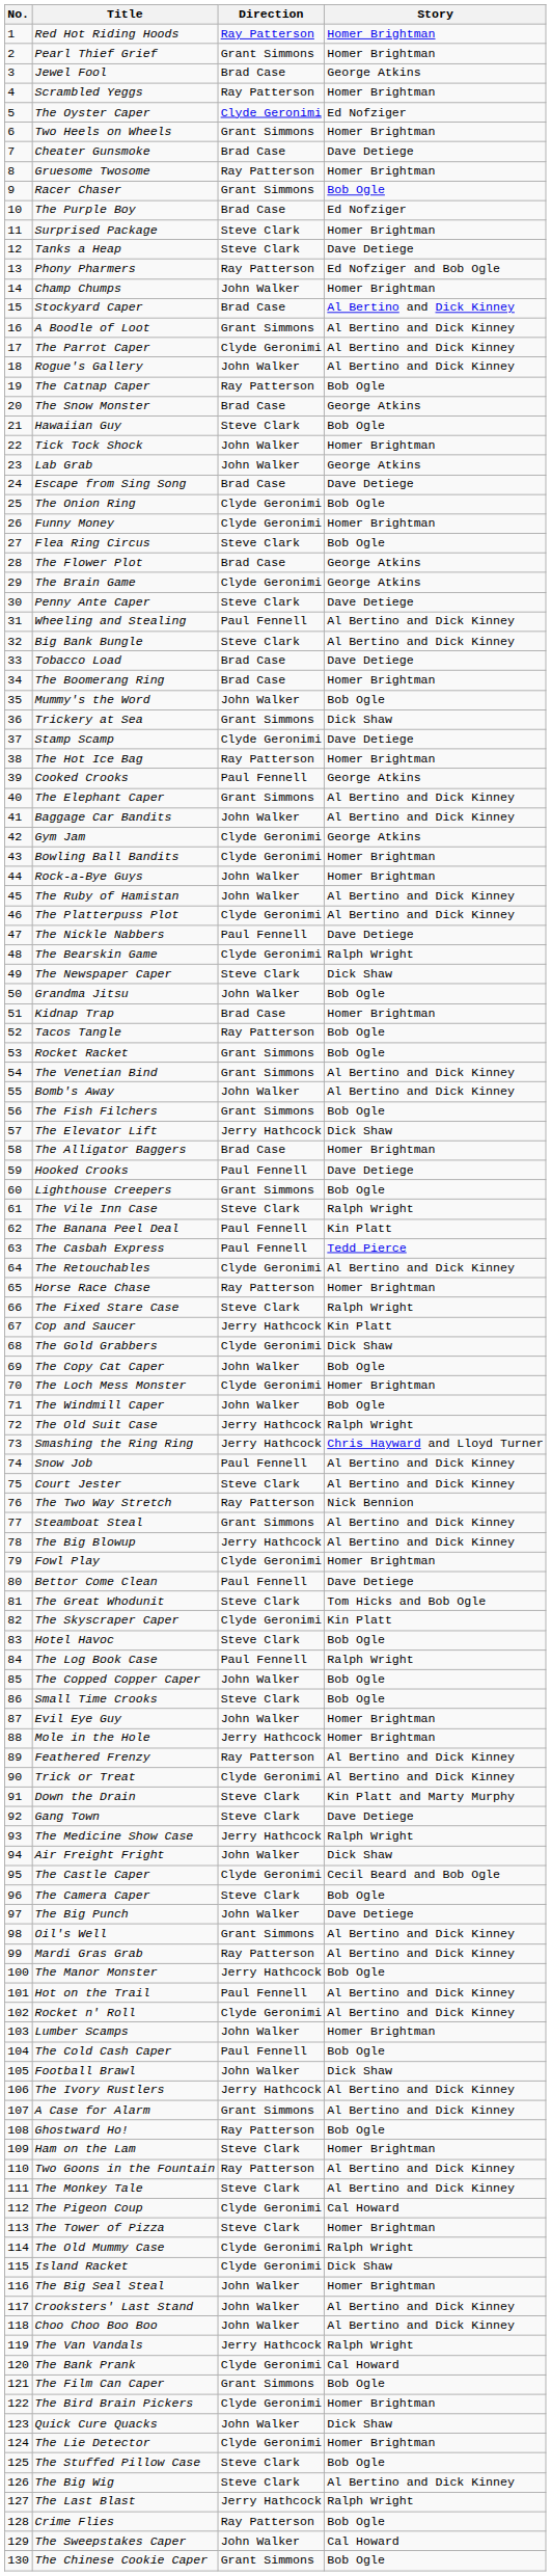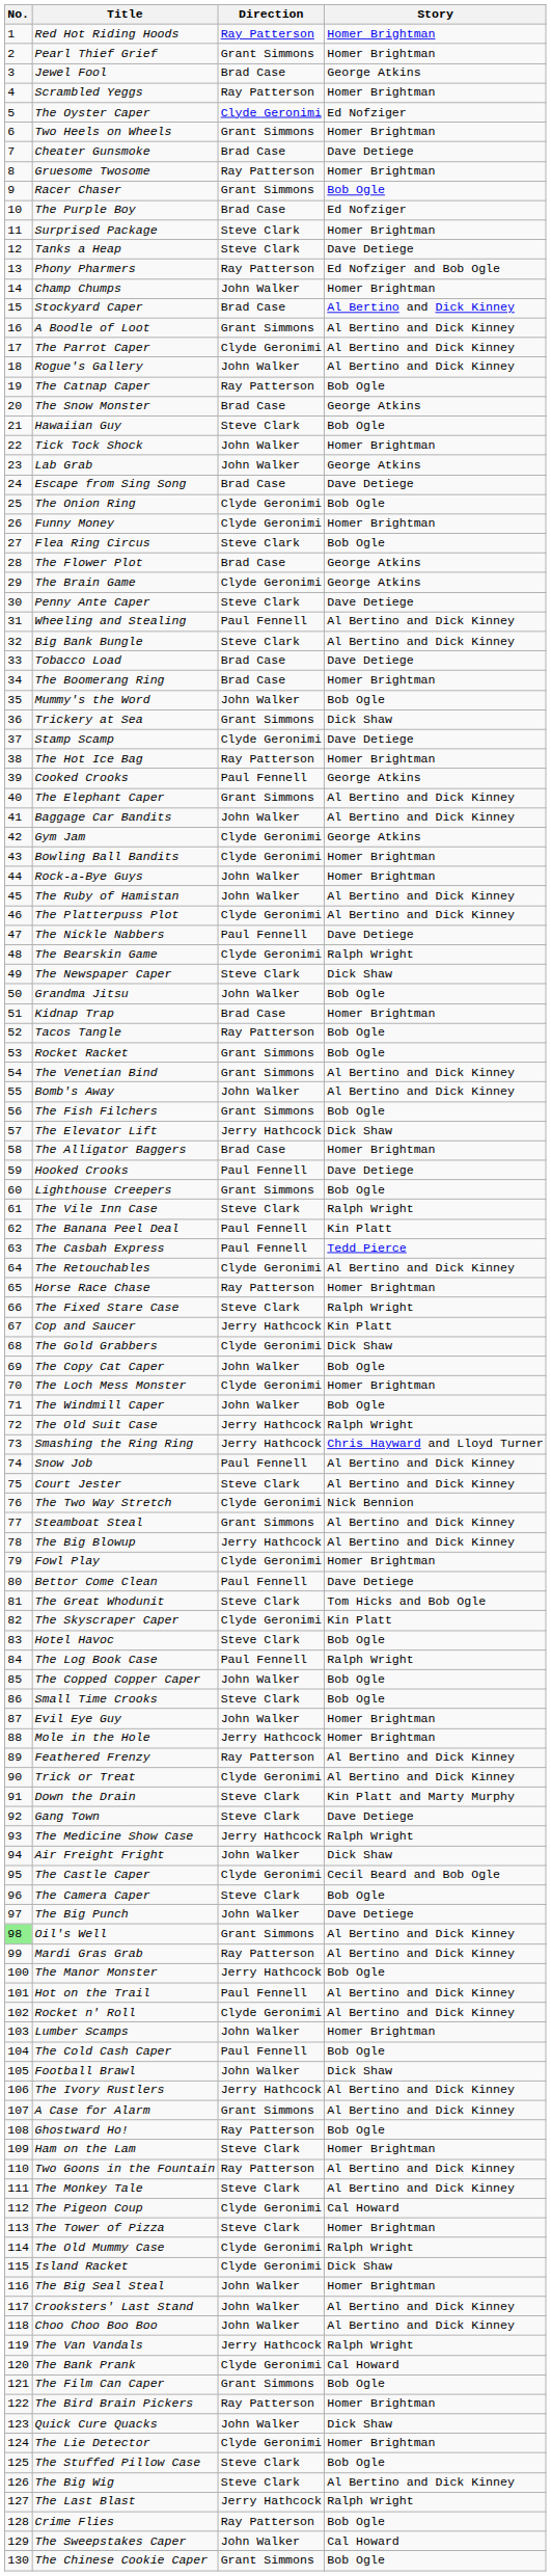 <table class="wikitable">
 <tr>
 <th>No.</th>
 <th>Title</th>
 <th>Direction</th>
 <th>Story</th>
 </tr>
 <tr>
 <td>1</td>
 <td><em>Red Hot Riding Hoods</em></td>
 <td><a href='#'>Ray Patterson</a></td>
 <td><a href='#'>Homer Brightman</a></td>
 </tr>
 <tr>
 <td>2</td>
 <td><em>Pearl Thief Grief</em></td>
 <td>Grant Simmons</td>
 <td>Homer Brightman</td>
 </tr>
 <tr>
 <td>3</td>
 <td><em>Jewel Fool</em></td>
 <td>Brad Case</td>
 <td>George Atkins</td>
 </tr>
 <tr>
 <td>4</td>
 <td><em>Scrambled Yeggs</em></td>
 <td>Ray Patterson</td>
 <td>Homer Brightman</td>
 </tr>
 <tr>
 <td>5</td>
 <td><em>The Oyster Caper</em></td>
 <td><a href='#'>Clyde Geronimi</a></td>
 <td>Ed Nofziger</td>
 </tr>
 <tr>
 <td>6</td>
 <td><em>Two Heels on Wheels</em></td>
 <td>Grant Simmons</td>
 <td>Homer Brightman</td>
 </tr>
 <tr>
 <td>7</td>
 <td><em>Cheater Gunsmoke</em></td>
 <td>Brad Case</td>
 <td>Dave Detiege</td>
 </tr>
 <tr>
 <td>8</td>
 <td><em>Gruesome Twosome</em></td>
 <td>Ray Patterson</td>
 <td>Homer Brightman</td>
 </tr>
 <tr>
 <td>9</td>
 <td><em>Racer Chaser</em></td>
 <td>Grant Simmons</td>
 <td><a href='#'>Bob Ogle</a></td>
 </tr>
 <tr>
 <td>10</td>
 <td><em>The Purple Boy</em></td>
 <td>Brad Case</td>
 <td>Ed Nofziger</td>
 </tr>
 <tr>
 <td>11</td>
 <td><em>Surprised Package</em></td>
 <td>Steve Clark</td>
 <td>Homer Brightman</td>
 </tr>
 <tr>
 <td>12</td>
 <td><em>Tanks a Heap</em></td>
 <td>Steve Clark</td>
 <td>Dave Detiege</td>
 </tr>
 <tr>
 <td>13</td>
 <td><em>Phony Pharmers</em></td>
 <td>Ray Patterson</td>
 <td>Ed Nofziger and Bob Ogle</td>
 </tr>
 <tr>
 <td>14</td>
 <td><em>Champ Chumps</em></td>
 <td>John Walker</td>
 <td>Homer Brightman</td>
 </tr>
 <tr>
 <td>15</td>
 <td><em>Stockyard Caper</em></td>
 <td>Brad Case</td>
 <td><a href='#'>Al Bertino</a> and <a href='#'>Dick Kinney</a></td>
 </tr>
 <tr>
 <td>16</td>
 <td><em>A Boodle of Loot</em></td>
 <td>Grant Simmons</td>
 <td>Al Bertino and Dick Kinney</td>
 </tr>
 <tr>
 <td>17</td>
 <td><em>The Parrot Caper</em></td>
 <td>Clyde Geronimi</td>
 <td>Al Bertino and Dick Kinney</td>
 </tr>
 <tr>
 <td>18</td>
 <td><em>Rogue's Gallery</em></td>
 <td>John Walker</td>
 <td>Al Bertino and Dick Kinney</td>
 </tr>
 <tr>
 <td>19</td>
 <td><em>The Catnap Caper</em></td>
 <td>Ray Patterson</td>
 <td>Bob Ogle</td>
 </tr>
 <tr>
 <td>20</td>
 <td><em>The Snow Monster</em></td>
 <td>Brad Case</td>
 <td>George Atkins</td>
 </tr>
 <tr>
 <td>21</td>
 <td><em>Hawaiian Guy</em></td>
 <td>Steve Clark</td>
 <td>Bob Ogle</td>
 </tr>
 <tr>
 <td>22</td>
 <td><em>Tick Tock Shock</em></td>
 <td>John Walker</td>
 <td>Homer Brightman</td>
 </tr>
 <tr>
 <td>23</td>
 <td><em>Lab Grab</em></td>
 <td>John Walker</td>
 <td>George Atkins</td>
 </tr>
 <tr>
 <td>24</td>
 <td><em>Escape from Sing Song</em></td>
 <td>Brad Case</td>
 <td>Dave Detiege</td>
 </tr>
 <tr>
 <td>25</td>
 <td><em>The Onion Ring</em></td>
 <td>Clyde Geronimi</td>
 <td>Bob Ogle</td>
 </tr>
 <tr>
 <td>26</td>
 <td><em>Funny Money</em></td>
 <td>Clyde Geronimi</td>
 <td>Homer Brightman</td>
 </tr>
 <tr>
 <td>27</td>
 <td><em>Flea Ring Circus</em></td>
 <td>Steve Clark</td>
 <td>Bob Ogle</td>
 </tr>
 <tr>
 <td>28</td>
 <td><em>The Flower Plot</em></td>
 <td>Brad Case</td>
 <td>George Atkins</td>
 </tr>
 <tr>
 <td>29</td>
 <td><em>The Brain Game</em></td>
 <td>Clyde Geronimi</td>
 <td>George Atkins</td>
 </tr>
 <tr>
 <td>30</td>
 <td><em>Penny Ante Caper</em></td>
 <td>Steve Clark</td>
 <td>Dave Detiege</td>
 </tr>
 <tr>
 <td>31</td>
 <td><em>Wheeling and Stealing</em></td>
 <td>Paul Fennell</td>
 <td>Al Bertino and Dick Kinney</td>
 </tr>
 <tr>
 <td>32</td>
 <td><em>Big Bank Bungle</em></td>
 <td>Steve Clark</td>
 <td>Al Bertino and Dick Kinney</td>
 </tr>
 <tr>
 <td>33</td>
 <td><em>Tobacco Load</em></td>
 <td>Brad Case</td>
 <td>Dave Detiege</td>
 </tr>
 <tr>
 <td>34</td>
 <td><em>The Boomerang Ring</em></td>
 <td>Brad Case</td>
 <td>Homer Brightman</td>
 </tr>
 <tr>
 <td>35</td>
 <td><em>Mummy's the Word</em></td>
 <td>John Walker</td>
 <td>Bob Ogle</td>
 </tr>
 <tr>
 <td>36</td>
 <td><em>Trickery at Sea</em></td>
 <td>Grant Simmons</td>
 <td>Dick Shaw</td>
 </tr>
 <tr>
 <td>37</td>
 <td><em>Stamp Scamp</em></td>
 <td>Clyde Geronimi</td>
 <td>Dave Detiege</td>
 </tr>
 <tr>
 <td>38</td>
 <td><em>The Hot Ice Bag</em></td>
 <td>Ray Patterson</td>
 <td>Homer Brightman</td>
 </tr>
 <tr>
 <td>39</td>
 <td><em>Cooked Crooks</em></td>
 <td>Paul Fennell</td>
 <td>George Atkins</td>
 </tr>
 <tr>
 <td>40</td>
 <td><em>The Elephant Caper</em></td>
 <td>Grant Simmons</td>
 <td>Al Bertino and Dick Kinney</td>
 </tr>
 <tr>
 <td>41</td>
 <td><em>Baggage Car Bandits</em></td>
 <td>John Walker</td>
 <td>Al Bertino and Dick Kinney</td>
 </tr>
 <tr>
 <td>42</td>
 <td><em>Gym Jam</em></td>
 <td>Clyde Geronimi</td>
 <td>George Atkins</td>
 </tr>
 <tr>
 <td>43</td>
 <td><em>Bowling Ball Bandits</em></td>
 <td>Clyde Geronimi</td>
 <td>Homer Brightman</td>
 </tr>
 <tr>
 <td>44</td>
 <td><em>Rock-a-Bye Guys</em></td>
 <td>John Walker</td>
 <td>Homer Brightman</td>
 </tr>
 <tr>
 <td>45</td>
 <td><em>The Ruby of Hamistan</em></td>
 <td>John Walker</td>
 <td>Al Bertino and Dick Kinney</td>
 </tr>
 <tr>
 <td>46</td>
 <td><em>The Platterpuss Plot</em></td>
 <td>Clyde Geronimi</td>
 <td>Al Bertino and Dick Kinney</td>
 </tr>
 <tr>
 <td>47</td>
 <td><em>The Nickle Nabbers</em></td>
 <td>Paul Fennell</td>
 <td>Dave Detiege</td>
 </tr>
 <tr>
 <td>48</td>
 <td><em>The Bearskin Game</em></td>
 <td>Clyde Geronimi</td>
 <td>Ralph Wright</td>
 </tr>
 <tr>
 <td>49</td>
 <td><em>The Newspaper Caper</em></td>
 <td>Steve Clark</td>
 <td>Dick Shaw</td>
 </tr>
 <tr>
 <td>50</td>
 <td><em>Grandma Jitsu</em></td>
 <td>John Walker</td>
 <td>Bob Ogle</td>
 </tr>
 <tr>
 <td>51</td>
 <td><em>Kidnap Trap</em></td>
 <td>Brad Case</td>
 <td>Homer Brightman</td>
 </tr>
 <tr>
 <td>52</td>
 <td><em>Tacos Tangle</em></td>
 <td>Ray Patterson</td>
 <td>Bob Ogle</td>
 </tr>
 <tr>
 <td>53</td>
 <td><em>Rocket Racket</em></td>
 <td>Grant Simmons</td>
 <td>Bob Ogle</td>
 </tr>
 <tr>
 <td>54</td>
 <td><em>The Venetian Bind</em></td>
 <td>Grant Simmons</td>
 <td>Al Bertino and Dick Kinney</td>
 </tr>
 <tr>
 <td>55</td>
 <td><em>Bomb's Away</em></td>
 <td>John Walker</td>
 <td>Al Bertino and Dick Kinney</td>
 </tr>
 <tr>
 <td>56</td>
 <td><em>The Fish Filchers</em></td>
 <td>Grant Simmons</td>
 <td>Bob Ogle</td>
 </tr>
 <tr>
 <td>57</td>
 <td><em>The Elevator Lift</em></td>
 <td>Jerry Hathcock</td>
 <td>Dick Shaw</td>
 </tr>
 <tr>
 <td>58</td>
 <td><em>The Alligator Baggers</em></td>
 <td>Brad Case</td>
 <td>Homer Brightman</td>
 </tr>
 <tr>
 <td>59</td>
 <td><em>Hooked Crooks</em></td>
 <td>Paul Fennell</td>
 <td>Dave Detiege</td>
 </tr>
 <tr>
 <td>60</td>
 <td><em>Lighthouse Creepers</em></td>
 <td>Grant Simmons</td>
 <td>Bob Ogle</td>
 </tr>
 <tr>
 <td>61</td>
 <td><em>The Vile Inn Case</em></td>
 <td>Steve Clark</td>
 <td>Ralph Wright</td>
 </tr>
 <tr>
 <td>62</td>
 <td><em>The Banana Peel Deal</em></td>
 <td>Paul Fennell</td>
 <td>Kin Platt</td>
 </tr>
 <tr>
 <td>63</td>
 <td><em>The Casbah Express</em></td>
 <td>Paul Fennell</td>
 <td><a href='#'>Tedd Pierce</a></td>
 </tr>
 <tr>
 <td>64</td>
 <td><em>The Retouchables</em></td>
 <td>Clyde Geronimi</td>
 <td>Al Bertino and Dick Kinney</td>
 </tr>
 <tr>
 <td>65</td>
 <td><em>Horse Race Chase</em></td>
 <td>Ray Patterson</td>
 <td>Homer Brightman</td>
 </tr>
 <tr>
 <td>66</td>
 <td><em>The Fixed Stare Case</em></td>
 <td>Steve Clark</td>
 <td>Ralph Wright</td>
 </tr>
 <tr>
 <td>67</td>
 <td><em>Cop and Saucer</em></td>
 <td>Jerry Hathcock</td>
 <td>Kin Platt</td>
 </tr>
 <tr>
 <td>68</td>
 <td><em>The Gold Grabbers</em></td>
 <td>Clyde Geronimi</td>
 <td>Dick Shaw</td>
 </tr>
 <tr>
 <td>69</td>
 <td><em>The Copy Cat Caper</em></td>
 <td>John Walker</td>
 <td>Bob Ogle</td>
 </tr>
 <tr>
 <td>70</td>
 <td><em>The Loch Mess Monster</em></td>
 <td>Clyde Geronimi</td>
 <td>Homer Brightman</td>
 </tr>
 <tr>
 <td>71</td>
 <td><em>The Windmill Caper</em></td>
 <td>John Walker</td>
 <td>Bob Ogle</td>
 </tr>
 <tr>
 <td>72</td>
 <td><em>The Old Suit Case</em></td>
 <td>Jerry Hathcock</td>
 <td>Ralph Wright</td>
 </tr>
 <tr>
 <td>73</td>
 <td><em>Smashing the Ring Ring</em></td>
 <td>Jerry Hathcock</td>
 <td><a href='#'>Chris Hayward</a> and Lloyd Turner</td>
 </tr>
 <tr>
 <td>74</td>
 <td><em>Snow Job</em></td>
 <td>Paul Fennell</td>
 <td>Al Bertino and Dick Kinney</td>
 </tr>
 <tr>
 <td>75</td>
 <td><em>Court Jester</em></td>
 <td>Steve Clark</td>
 <td>Al Bertino and Dick Kinney</td>
 </tr>
 <tr>
 <td>76</td>
 <td><em>The Two Way Stretch</em></td>
-<td>Ray Patterson</td>
+<td>Clyde Geronimi</td>
 <td>Nick Bennion</td>
 </tr>
 <tr>
 <td>77</td>
 <td><em>Steamboat Steal</em></td>
 <td>Grant Simmons</td>
 <td>Al Bertino and Dick Kinney</td>
 </tr>
 <tr>
 <td>78</td>
 <td><em>The Big Blowup</em></td>
 <td>Jerry Hathcock</td>
 <td>Al Bertino and Dick Kinney</td>
 </tr>
 <tr>
 <td>79</td>
 <td><em>Fowl Play</em></td>
 <td>Clyde Geronimi</td>
 <td>Homer Brightman</td>
 </tr>
 <tr>
 <td>80</td>
 <td><em>Bettor Come Clean</em></td>
 <td>Paul Fennell</td>
 <td>Dave Detiege</td>
 </tr>
 <tr>
 <td>81</td>
 <td><em>The Great Whodunit</em></td>
 <td>Steve Clark</td>
 <td>Tom Hicks and Bob Ogle</td>
 </tr>
 <tr>
 <td>82</td>
 <td><em>The Skyscraper Caper</em></td>
 <td>Clyde Geronimi</td>
 <td>Kin Platt</td>
 </tr>
 <tr>
 <td>83</td>
 <td><em>Hotel Havoc</em></td>
 <td>Steve Clark</td>
 <td>Bob Ogle</td>
 </tr>
 <tr>
 <td>84</td>
 <td><em>The Log Book Case</em></td>
 <td>Paul Fennell</td>
 <td>Ralph Wright</td>
 </tr>
 <tr>
 <td>85</td>
 <td><em>The Copped Copper Caper</em></td>
 <td>John Walker</td>
 <td>Bob Ogle</td>
 </tr>
 <tr>
 <td>86</td>
 <td><em>Small Time Crooks</em></td>
 <td>Steve Clark</td>
 <td>Bob Ogle</td>
 </tr>
 <tr>
 <td>87</td>
 <td><em>Evil Eye Guy</em></td>
 <td>John Walker</td>
 <td>Homer Brightman</td>
 </tr>
 <tr>
 <td>88</td>
 <td><em>Mole in the Hole</em></td>
 <td>Jerry Hathcock</td>
 <td>Homer Brightman</td>
 </tr>
 <tr>
 <td>89</td>
 <td><em>Feathered Frenzy</em></td>
 <td>Ray Patterson</td>
 <td>Al Bertino and Dick Kinney</td>
 </tr>
 <tr>
 <td>90</td>
 <td><em>Trick or Treat</em></td>
 <td>Clyde Geronimi</td>
 <td>Al Bertino and Dick Kinney</td>
 </tr>
 <tr>
 <td>91</td>
 <td><em>Down the Drain</em></td>
 <td>Steve Clark</td>
 <td>Kin Platt and Marty Murphy</td>
 </tr>
 <tr>
 <td>92</td>
 <td><em>Gang Town</em></td>
 <td>Steve Clark</td>
 <td>Dave Detiege</td>
 </tr>
 <tr>
 <td>93</td>
 <td><em>The Medicine Show Case</em></td>
 <td>Jerry Hathcock</td>
 <td>Ralph Wright</td>
 </tr>
 <tr>
 <td>94</td>
 <td><em>Air Freight Fright</em></td>
 <td>John Walker</td>
 <td>Dick Shaw</td>
 </tr>
 <tr>
 <td>95</td>
 <td><em>The Castle Caper</em></td>
 <td>Clyde Geronimi</td>
 <td>Cecil Beard and Bob Ogle</td>
 </tr>
 <tr>
 <td>96</td>
 <td><em>The Camera Caper</em></td>
 <td>Steve Clark</td>
 <td>Bob Ogle</td>
 </tr>
 <tr>
 <td>97</td>
 <td><em>The Big Punch</em></td>
 <td>John Walker</td>
 <td>Dave Detiege</td>
 </tr>
 <tr>
-<td>98</td>
+<td style="background: lightgreen;">98</td>
 <td><em>Oil's Well</em></td>
 <td>Grant Simmons</td>
 <td>Al Bertino and Dick Kinney</td>
 </tr>
 <tr>
 <td>99</td>
 <td><em>Mardi Gras Grab</em></td>
 <td>Ray Patterson</td>
 <td>Al Bertino and Dick Kinney</td>
 </tr>
 <tr>
 <td>100</td>
 <td><em>The Manor Monster</em></td>
 <td>Jerry Hathcock</td>
 <td>Bob Ogle</td>
 </tr>
 <tr>
 <td>101</td>
 <td><em>Hot on the Trail</em></td>
 <td>Paul Fennell</td>
 <td>Al Bertino and Dick Kinney</td>
 </tr>
 <tr>
 <td>102</td>
 <td><em>Rocket n' Roll</em></td>
 <td>Clyde Geronimi</td>
 <td>Al Bertino and Dick Kinney</td>
 </tr>
 <tr>
 <td>103</td>
 <td><em>Lumber Scamps</em></td>
 <td>John Walker</td>
 <td>Homer Brightman</td>
 </tr>
 <tr>
 <td>104</td>
 <td><em>The Cold Cash Caper</em></td>
 <td>Paul Fennell</td>
 <td>Bob Ogle</td>
 </tr>
 <tr>
 <td>105</td>
 <td><em>Football Brawl</em></td>
 <td>John Walker</td>
 <td>Dick Shaw</td>
 </tr>
 <tr>
 <td>106</td>
 <td><em>The Ivory Rustlers</em></td>
 <td>Jerry Hathcock</td>
 <td>Al Bertino and Dick Kinney</td>
 </tr>
 <tr>
 <td>107</td>
 <td><em>A Case for Alarm</em></td>
 <td>Grant Simmons</td>
 <td>Al Bertino and Dick Kinney</td>
 </tr>
 <tr>
 <td>108</td>
 <td><em>Ghostward Ho!</em></td>
 <td>Ray Patterson</td>
 <td>Bob Ogle</td>
 </tr>
 <tr>
 <td>109</td>
 <td><em>Ham on the Lam</em></td>
 <td>Steve Clark</td>
 <td>Homer Brightman</td>
 </tr>
 <tr>
 <td>110</td>
 <td><em>Two Goons in the Fountain</em></td>
 <td>Ray Patterson</td>
 <td>Al Bertino and Dick Kinney</td>
 </tr>
 <tr>
 <td>111</td>
 <td><em>The Monkey Tale</em></td>
 <td>Steve Clark</td>
 <td>Al Bertino and Dick Kinney</td>
 </tr>
 <tr>
 <td>112</td>
 <td><em>The Pigeon Coup</em></td>
 <td>Clyde Geronimi</td>
 <td>Cal Howard</td>
 </tr>
 <tr>
 <td>113</td>
 <td><em>The Tower of Pizza</em></td>
 <td>Steve Clark</td>
 <td>Homer Brightman</td>
 </tr>
 <tr>
 <td>114</td>
 <td><em>The Old Mummy Case</em></td>
 <td>Clyde Geronimi</td>
 <td>Ralph Wright</td>
 </tr>
 <tr>
 <td>115</td>
 <td><em>Island Racket</em></td>
 <td>Clyde Geronimi</td>
 <td>Dick Shaw</td>
 </tr>
 <tr>
 <td>116</td>
 <td><em>The Big Seal Steal</em></td>
 <td>John Walker</td>
 <td>Homer Brightman</td>
 </tr>
 <tr>
 <td>117</td>
 <td><em>Crooksters' Last Stand</em></td>
 <td>John Walker</td>
 <td>Al Bertino and Dick Kinney</td>
 </tr>
 <tr>
 <td>118</td>
 <td><em>Choo Choo Boo Boo</em></td>
 <td>John Walker</td>
 <td>Al Bertino and Dick Kinney</td>
 </tr>
 <tr>
 <td>119</td>
 <td><em>The Van Vandals</em></td>
 <td>Jerry Hathcock</td>
 <td>Ralph Wright</td>
 </tr>
 <tr>
 <td>120</td>
 <td><em>The Bank Prank</em></td>
 <td>Clyde Geronimi</td>
 <td>Cal Howard</td>
 </tr>
 <tr>
 <td>121</td>
 <td><em>The Film Can Caper</em></td>
 <td>Grant Simmons</td>
 <td>Bob Ogle</td>
 </tr>
 <tr>
 <td>122</td>
 <td><em>The Bird Brain Pickers</em></td>
-<td>Clyde Geronimi</td>
+<td>Ray Patterson</td>
 <td>Homer Brightman</td>
 </tr>
 <tr>
 <td>123</td>
 <td><em>Quick Cure Quacks</em></td>
 <td>John Walker</td>
 <td>Dick Shaw</td>
 </tr>
 <tr>
 <td>124</td>
 <td><em>The Lie Detector</em></td>
 <td>Clyde Geronimi</td>
 <td>Homer Brightman</td>
 </tr>
 <tr>
 <td>125</td>
 <td><em>The Stuffed Pillow Case</em></td>
 <td>Steve Clark</td>
 <td>Bob Ogle</td>
 </tr>
 <tr>
 <td>126</td>
 <td><em>The Big Wig</em></td>
 <td>Steve Clark</td>
 <td>Al Bertino and Dick Kinney</td>
 </tr>
 <tr>
 <td>127</td>
 <td><em>The Last Blast</em></td>
 <td>Jerry Hathcock</td>
 <td>Ralph Wright</td>
 </tr>
 <tr>
 <td>128</td>
 <td><em>Crime Flies</em></td>
 <td>Ray Patterson</td>
 <td>Bob Ogle</td>
 </tr>
 <tr>
 <td>129</td>
 <td><em>The Sweepstakes Caper</em></td>
 <td>John Walker</td>
 <td>Cal Howard</td>
 </tr>
 <tr>
 <td>130</td>
 <td><em>The Chinese Cookie Caper</em></td>
 <td>Grant Simmons</td>
 <td>Bob Ogle</td>
 </tr>
 </table>
